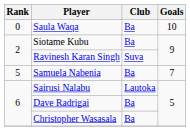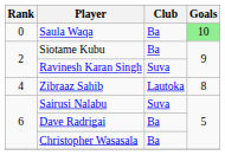 <table class="wikitable" style="text-align:center">
 <tr>
 <th>Rank</th>
 <th>Player</th>
 <th>Club</th>
 <th>Goals</th>
 </tr>
 <tr>
 <td rowspan="1">0</td>
 <td align=left> <a href='#'>Saula Waqa</a></td>
 <td align="left"><a href='#'>Ba</a></td>
-<td rowspan="1">10</td>
+<td rowspan="1" style="background: lightgreen;">10</td>
 </tr>
 <tr>
 <td rowspan="2">2</td>
 <td align=left> Siotame Kubu</td>
 <td align="left"><a href='#'>Ba</a></td>
 <td rowspan="2">9</td>
 </tr>
 <tr>
 <td align=left> <a href='#'>Ravinesh Karan Singh</a></td>
 <td align="left"><a href='#'>Suva</a></td>
 </tr>
 <tr>
-<td rowspan="1">5</td>
-<td align=left> <a href='#'>Samuela Nabenia</a></td>
-<td align="left"><a href='#'>Ba</a></td>
-<td rowspan="1">7</td>
+<td rowspan="1">4</td>
+<td align=left> <a href='#'>Zibraaz Sahib</a></td>
+<td align="left"><a href='#'>Lautoka</a></td>
+<td rowspan="1">8</td>
 </tr>
 <tr>
 <td rowspan="3">6</td>
 <td align=left> <a href='#'>Sairusi Nalabu</a></td>
-<td align="left"><a href='#'>Lautoka</a></td>
+<td align="left"><a href='#'>Suva</a></td>
 <td rowspan="3">5</td>
 </tr>
 <tr>
 <td align=left> <a href='#'>Dave Radrigai</a></td>
 <td align="left"><a href='#'>Ba</a></td>
 </tr>
 <tr>
 <td align=left> <a href='#'>Christopher Wasasala</a></td>
 <td align="left"><a href='#'>Ba</a></td>
 </tr>
 <tr>
 </tr>
 </table>
